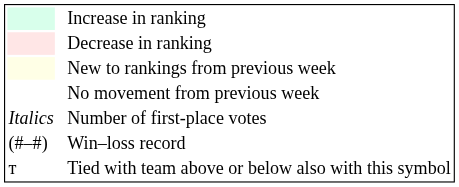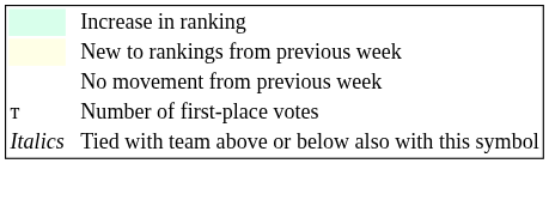 <table style="border:1px solid black;">
 <tr>
 <td style="background:#D8FFEB; width:20px;"></td>
 <td> </td>
 <td>Increase in ranking</td>
-</tr>
-<tr>
-<td style="background:#FFE6E6; width:20px;"></td>
-<td> </td>
-<td>Decrease in ranking</td>
 </tr>
 <tr>
 <td style="background:#FFFFE6; width:20px;"></td>
 <td> </td>
 <td>New to rankings from previous week</td>
 </tr>
 <tr>
 <td style="background:#FFF; width:20px;"></td>
 <td> </td>
 <td>No movement from previous week</td>
 </tr>
 <tr>
-<td><em>Italics</em></td>
+<td>т</td>
 <td> </td>
 <td>Number of first-place votes</td>
 </tr>
 <tr>
-<td>(#–#)</td>
-<td> </td>
-<td>Win–loss record</td>
-</tr>
-<tr>
-<td>т</td>
+<td><em>Italics</em></td>
 <td></td>
 <td>Tied with team above or below also with this symbol</td>
 </tr>
 </table>
